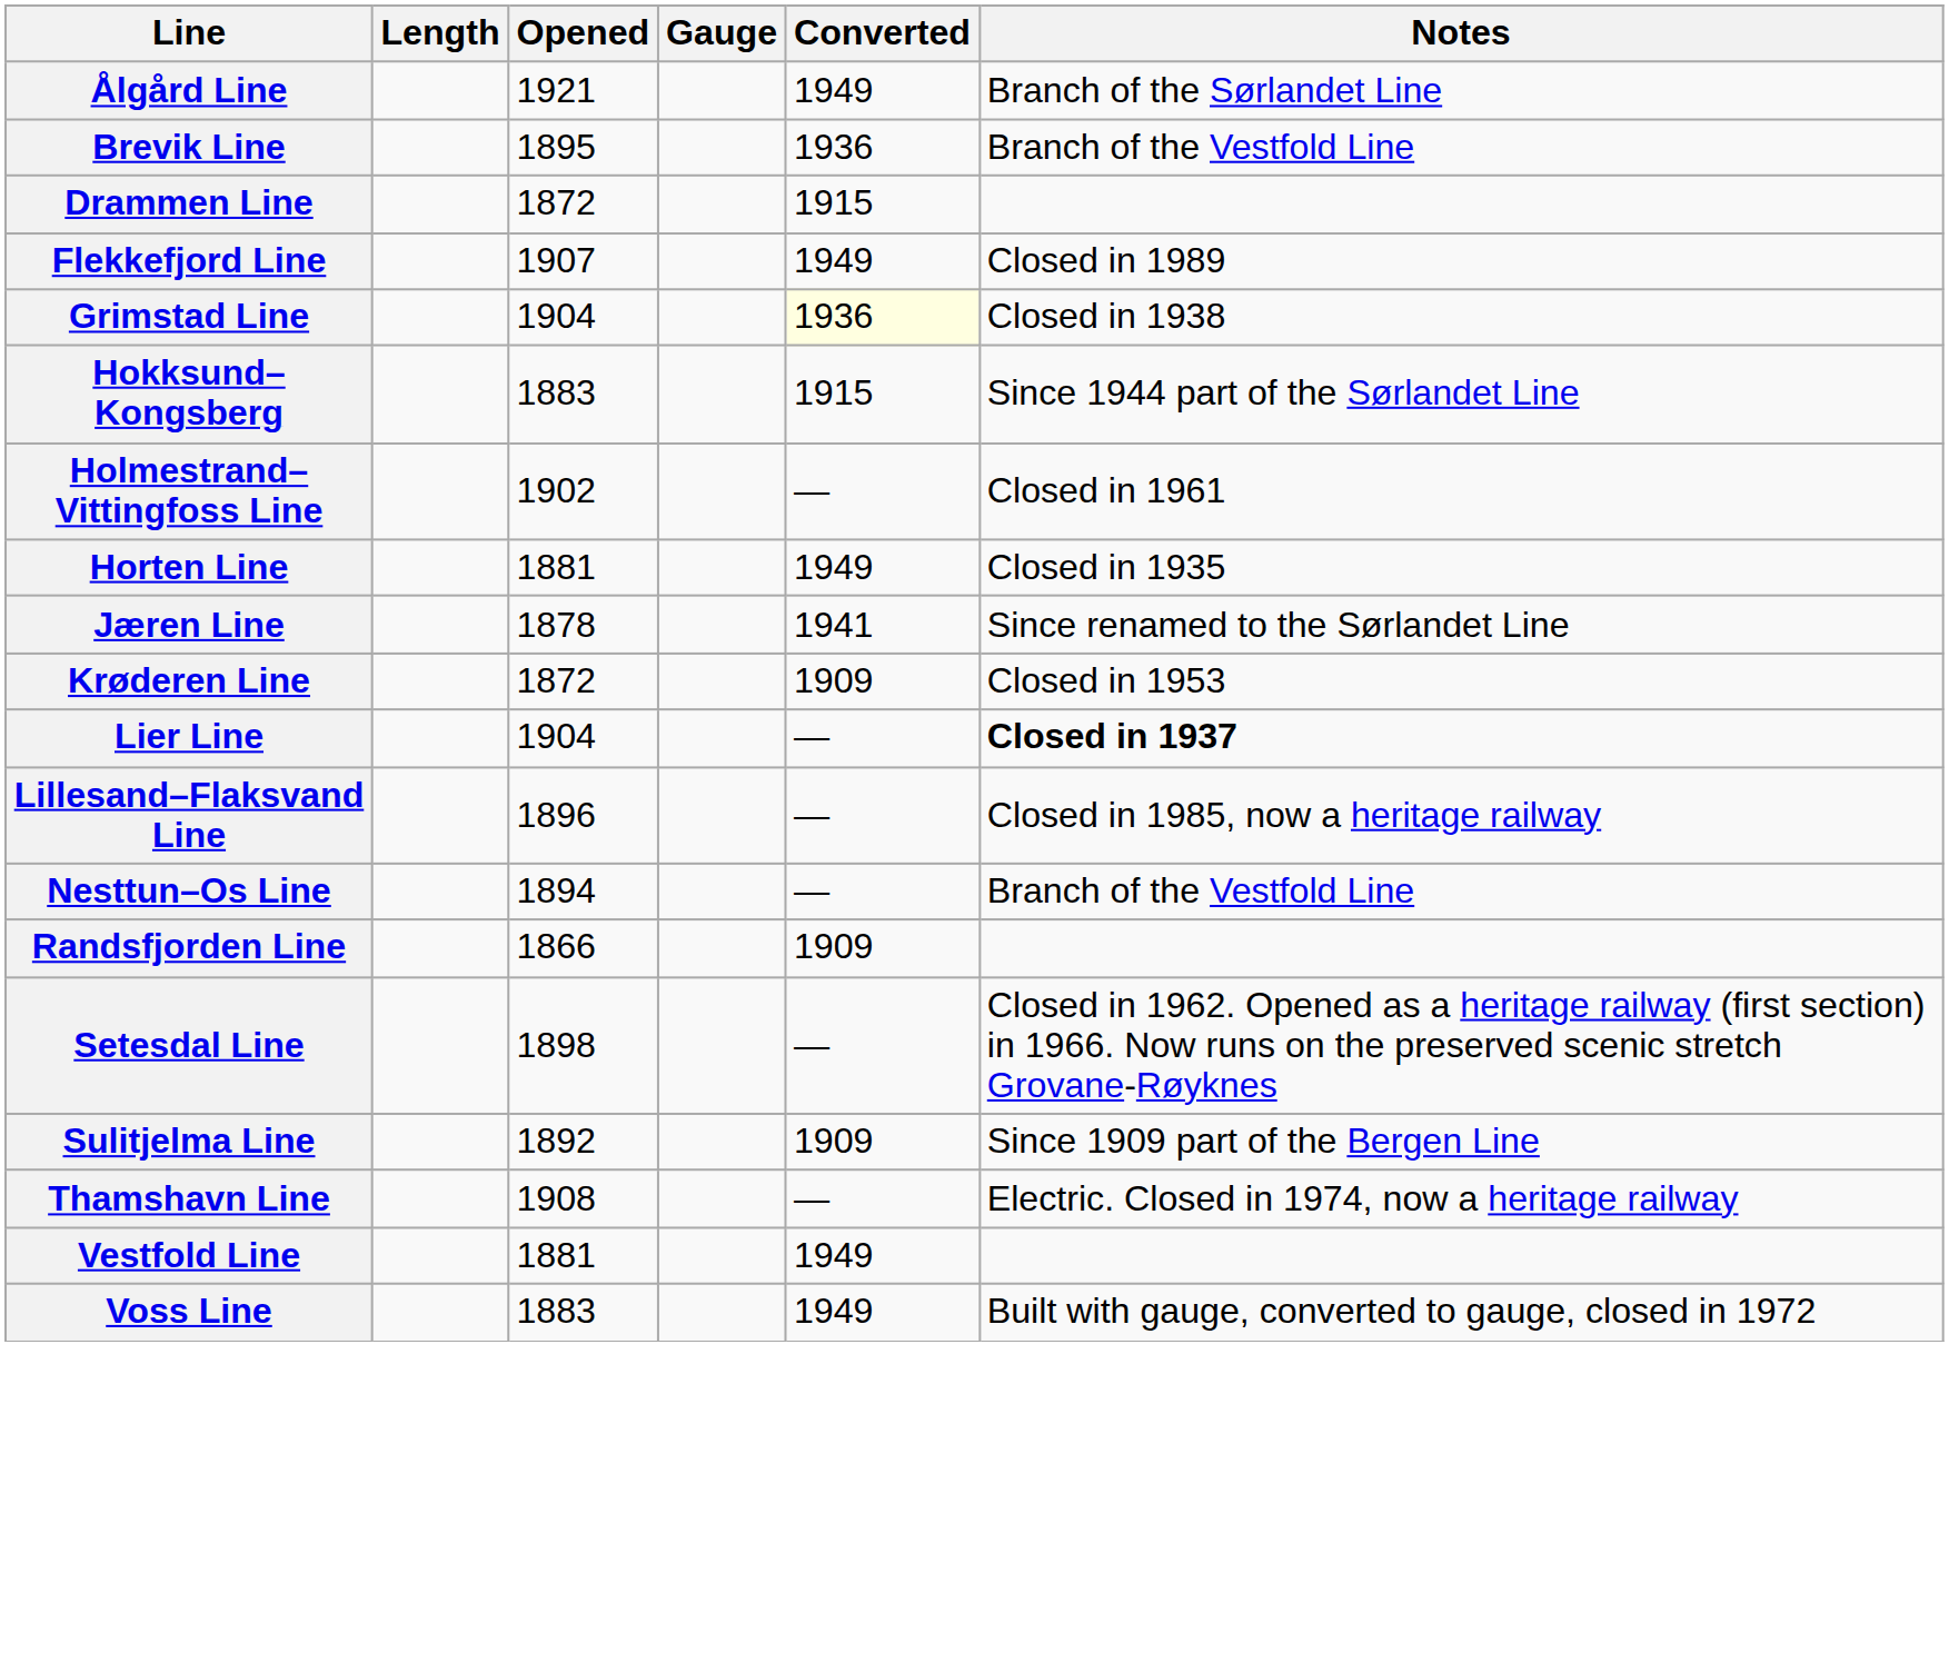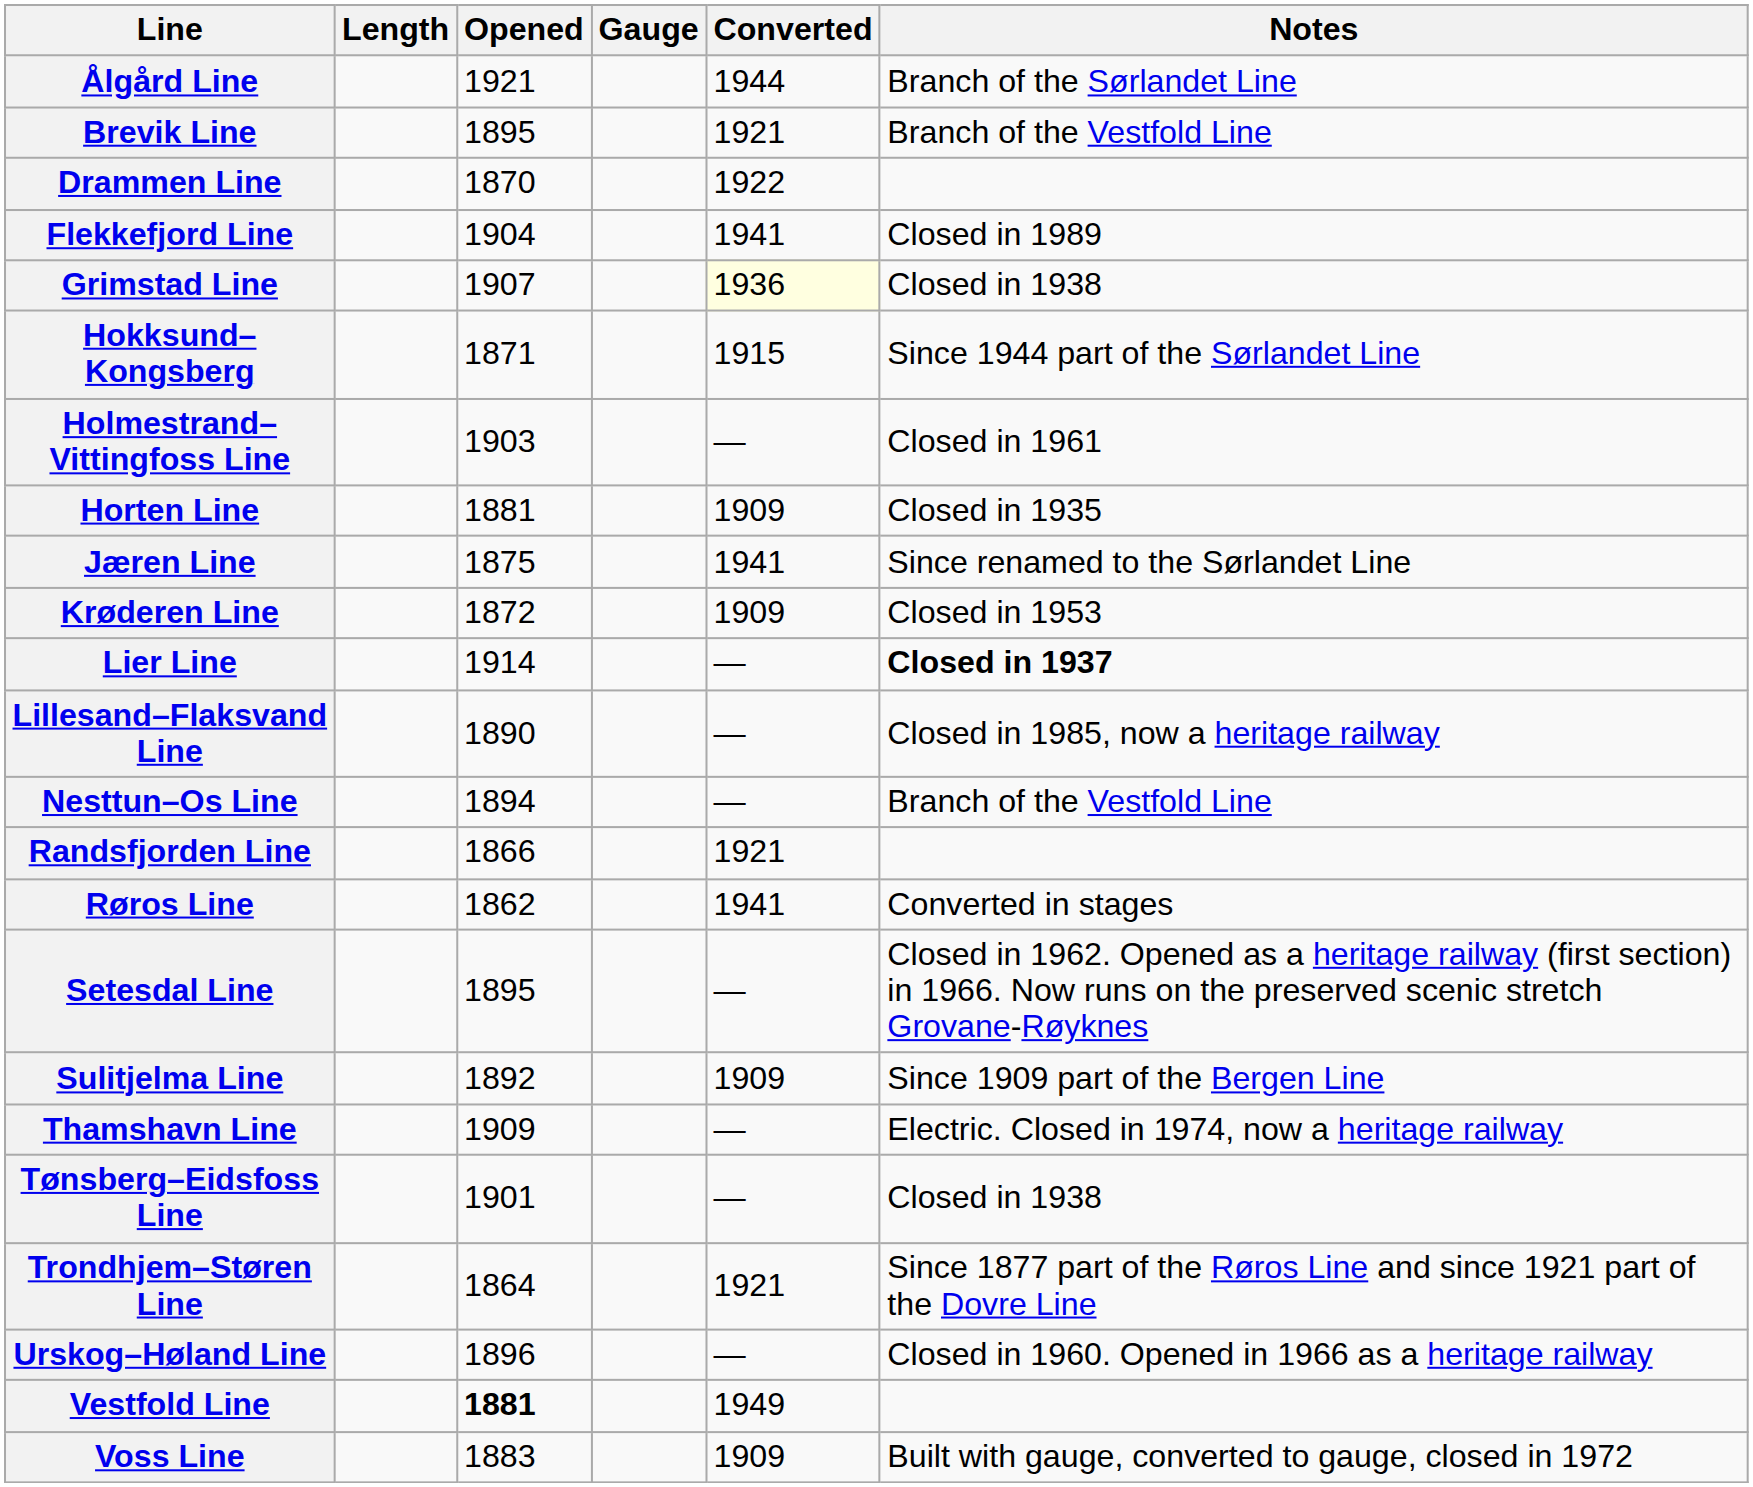 <table class="wikitable sortable plainrowheaders">
 <tr>
 <th scope=col>Line</th>
 <th scope=col>Length</th>
 <th scope=col>Opened</th>
 <th scope=col>Gauge</th>
 <th scope=col>Converted</th>
 <th scope=col class=unsortable>Notes</th>
 </tr>
 <tr>
 <th scope=row><a href='#'>Ålgård Line</a></th>
 <td></td>
 <td>1921</td>
 <td></td>
-<td>1949</td>
+<td>1944</td>
 <td>Branch of the <a href='#'>Sørlandet Line</a></td>
 </tr>
 <tr>
 <th scope=row><a href='#'>Brevik Line</a></th>
 <td></td>
 <td>1895</td>
 <td></td>
-<td>1936</td>
+<td>1921</td>
 <td>Branch of the <a href='#'>Vestfold Line</a></td>
 </tr>
 <tr>
 <th scope=row><a href='#'>Drammen Line</a></th>
 <td></td>
-<td>1872</td>
+<td>1870</td>
 <td></td>
-<td>1915</td>
+<td>1922</td>
 <td></td>
 </tr>
 <tr>
 <th scope=row><a href='#'>Flekkefjord Line</a></th>
 <td></td>
-<td>1907</td>
+<td>1904</td>
 <td></td>
-<td>1949</td>
+<td>1941</td>
 <td>Closed in 1989</td>
 </tr>
 <tr>
 <th scope=row><a href='#'>Grimstad Line</a></th>
 <td></td>
-<td>1904</td>
+<td>1907</td>
 <td></td>
 <td style="background: lightyellow;">1936</td>
 <td>Closed in 1938</td>
 </tr>
 <tr>
 <th scope=row><a href='#'>Hokksund–Kongsberg</a></th>
 <td></td>
-<td>1883</td>
+<td>1871</td>
 <td></td>
 <td>1915</td>
 <td>Since 1944 part of the <a href='#'>Sørlandet Line</a></td>
 </tr>
 <tr>
 <th scope=row><a href='#'>Holmestrand–Vittingfoss Line</a></th>
 <td></td>
-<td>1902</td>
+<td>1903</td>
 <td></td>
 <td>—</td>
 <td>Closed in 1961</td>
 </tr>
 <tr>
 <th scope=row><a href='#'>Horten Line</a></th>
 <td></td>
 <td>1881</td>
 <td></td>
-<td>1949</td>
+<td>1909</td>
 <td>Closed in 1935</td>
 </tr>
 <tr>
 <th scope=row><a href='#'>Jæren Line</a></th>
 <td></td>
-<td>1878</td>
+<td>1875</td>
 <td></td>
 <td>1941</td>
 <td>Since renamed to the Sørlandet Line</td>
 </tr>
 <tr>
 <th scope=row><a href='#'>Krøderen Line</a></th>
 <td></td>
 <td>1872</td>
 <td></td>
 <td>1909</td>
 <td>Closed in 1953</td>
 </tr>
 <tr>
 <th scope=row><a href='#'>Lier Line</a></th>
 <td></td>
-<td>1904</td>
+<td>1914</td>
 <td></td>
 <td>—</td>
 <td><strong>Closed in 1937</strong></td>
 </tr>
 <tr>
 <th scope=row><a href='#'>Lillesand–Flaksvand Line</a></th>
 <td></td>
-<td>1896</td>
+<td>1890</td>
 <td></td>
 <td>—</td>
 <td>Closed in 1985, now a <a href='#'>heritage railway</a></td>
 </tr>
 <tr>
 <th scope=row><a href='#'>Nesttun–Os Line</a></th>
 <td></td>
 <td>1894</td>
 <td></td>
 <td>—</td>
 <td>Branch of the <a href='#'>Vestfold Line</a></td>
 </tr>
 <tr>
 <th scope=row><a href='#'>Randsfjorden Line</a></th>
 <td></td>
 <td>1866</td>
 <td></td>
-<td>1909</td>
+<td>1921</td>
 <td></td>
+</tr>
+<tr>
+<th scope=row><a href='#'>Røros Line</a></th>
+<td></td>
+<td>1862</td>
+<td></td>
+<td>1941</td>
+<td>Converted in stages</td>
 </tr>
 <tr>
 <th scope=row><a href='#'>Setesdal Line</a></th>
 <td></td>
-<td>1898</td>
+<td>1895</td>
 <td></td>
 <td>—</td>
 <td>Closed in 1962. Opened as a <a href='#'>heritage railway</a> (first section) in 1966. Now runs on the preserved scenic  stretch <a href='#'>Grovane</a>-<a href='#'>Røyknes</a></td>
 </tr>
 <tr>
 <th scope=row><a href='#'>Sulitjelma Line</a></th>
 <td></td>
 <td>1892</td>
 <td></td>
 <td>1909</td>
 <td>Since 1909 part of the <a href='#'>Bergen Line</a></td>
 </tr>
 <tr>
 <th scope=row><a href='#'>Thamshavn Line</a></th>
 <td></td>
-<td>1908</td>
+<td>1909</td>
 <td></td>
 <td>—</td>
 <td>Electric. Closed in 1974, now a <a href='#'>heritage railway</a></td>
 </tr>
 <tr>
+<th scope=row><a href='#'>Tønsberg–Eidsfoss Line</a></th>
+<td></td>
+<td>1901</td>
+<td></td>
+<td>—</td>
+<td>Closed in 1938</td>
+</tr>
+<tr>
+<th scope=row><a href='#'>Trondhjem–Støren Line</a></th>
+<td></td>
+<td>1864</td>
+<td></td>
+<td>1921</td>
+<td>Since 1877 part of the <a href='#'>Røros Line</a> and since 1921 part of the <a href='#'>Dovre Line</a></td>
+</tr>
+<tr>
+<th scope=row><a href='#'>Urskog–Høland Line</a></th>
+<td></td>
+<td>1896</td>
+<td></td>
+<td>—</td>
+<td>Closed in 1960. Opened in 1966 as a <a href='#'>heritage railway</a></td>
+</tr>
+<tr>
 <th scope=row><a href='#'>Vestfold Line</a></th>
 <td></td>
-<td>1881</td>
+<td><strong>1881</strong></td>
 <td></td>
 <td>1949</td>
 <td></td>
 </tr>
 <tr>
 <th scope=row><a href='#'>Voss Line</a></th>
 <td></td>
 <td>1883</td>
 <td></td>
-<td>1949</td>
+<td>1909</td>
 <td>Built with  gauge, converted to  gauge, closed in 1972</td>
 </tr>
 </table>
